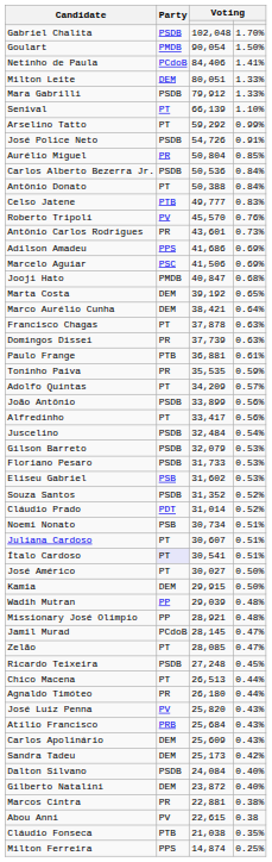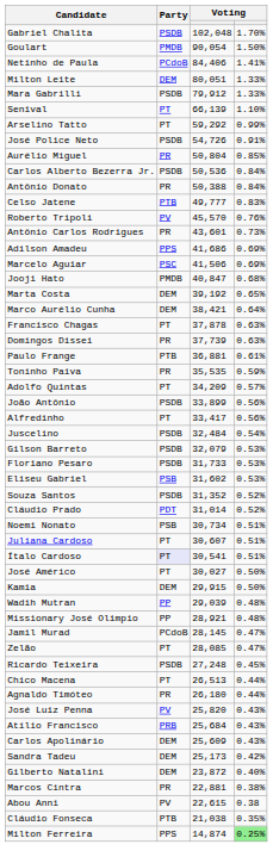 <table class="wikitable sortable">
 <tr>
 <th rowspan="2">Candidate</th>
 <th rowspan="2">Party</th>
 <th colspan="2">Voting</th>
 </tr>
 <tr>
 <th></th>
 <th></th>
 </tr>
 <tr>
 <td>Gabriel Chalita</td>
 <td><a href='#'>PSDB</a></td>
 <td>102,048</td>
 <td>1.70%</td>
 </tr>
 <tr>
 <td>Goulart</td>
 <td><a href='#'>PMDB</a></td>
 <td>90,054</td>
 <td>1.50%</td>
 </tr>
 <tr>
 <td>Netinho de Paula</td>
 <td><a href='#'>PCdoB</a></td>
 <td>84,406</td>
 <td>1.41%</td>
 </tr>
 <tr>
 <td>Milton Leite</td>
 <td><a href='#'>DEM</a></td>
 <td>80,051</td>
 <td>1.33%</td>
 </tr>
 <tr>
 <td>Mara Gabrilli</td>
 <td>PSDB</td>
 <td>79,912</td>
 <td>1.33%</td>
 </tr>
 <tr>
 <td>Senival</td>
 <td><a href='#'>PT</a></td>
 <td>66,139</td>
 <td>1.10%</td>
 </tr>
 <tr>
 <td>Arselino Tatto</td>
 <td>PT</td>
 <td>59,292</td>
 <td>0.99%</td>
 </tr>
 <tr>
 <td>José Police Neto</td>
 <td>PSDB</td>
 <td>54,726</td>
 <td>0.91%</td>
 </tr>
 <tr>
 <td>Aurélio Miguel</td>
 <td><a href='#'>PR</a></td>
 <td>50,804</td>
 <td>0.85%</td>
 </tr>
 <tr>
 <td>Carlos Alberto Bezerra Jr.</td>
 <td>PSDB</td>
 <td>50,536</td>
 <td>0.84%</td>
 </tr>
 <tr>
 <td>Antônio Donato</td>
-<td>PT</td>
+<td>PR</td>
 <td>50,388</td>
 <td>0.84%</td>
 </tr>
 <tr>
 <td>Celso Jatene</td>
 <td><a href='#'>PTB</a></td>
 <td>49,777</td>
 <td>0.83%</td>
 </tr>
 <tr>
 <td>Roberto Tripoli</td>
 <td><a href='#'>PV</a></td>
 <td>45,570</td>
 <td>0.76%</td>
 </tr>
 <tr>
 <td>Antônio Carlos Rodrigues</td>
 <td>PR</td>
 <td>43,601</td>
 <td>0.73%</td>
 </tr>
 <tr>
 <td>Adilson Amadeu</td>
 <td><a href='#'>PPS</a></td>
 <td>41,686</td>
 <td>0.69%</td>
 </tr>
 <tr>
 <td>Marcelo Aguiar</td>
 <td><a href='#'>PSC</a></td>
 <td>41,506</td>
 <td>0.69%</td>
 </tr>
 <tr>
 <td>Jooji Hato</td>
 <td>PMDB</td>
 <td>40,847</td>
 <td>0.68%</td>
 </tr>
 <tr>
 <td>Marta Costa</td>
 <td>DEM</td>
 <td>39,192</td>
 <td>0.65%</td>
 </tr>
 <tr>
 <td>Marco Aurélio Cunha</td>
 <td>DEM</td>
 <td>38,421</td>
 <td>0.64%</td>
 </tr>
 <tr>
 <td>Francisco Chagas</td>
 <td>PT</td>
 <td>37,878</td>
 <td>0.63%</td>
 </tr>
 <tr>
 <td>Domingos Dissei</td>
 <td>PR</td>
 <td>37,739</td>
 <td>0.63%</td>
 </tr>
 <tr>
 <td>Paulo Frange</td>
 <td>PTB</td>
 <td>36,881</td>
 <td>0.61%</td>
 </tr>
 <tr>
 <td>Toninho Paiva</td>
 <td>PR</td>
 <td>35,535</td>
 <td>0.59%</td>
 </tr>
 <tr>
 <td>Adolfo Quintas</td>
 <td>PT</td>
 <td>34,209</td>
 <td>0.57%</td>
 </tr>
 <tr>
 <td>João Antônio</td>
 <td>PSDB</td>
 <td>33,899</td>
 <td>0.56%</td>
 </tr>
 <tr>
 <td>Alfredinho</td>
 <td>PT</td>
 <td>33,417</td>
 <td>0.56%</td>
 </tr>
 <tr>
 <td>Juscelino</td>
 <td>PSDB</td>
 <td>32,484</td>
 <td>0.54%</td>
 </tr>
 <tr>
 <td>Gilson Barreto</td>
 <td>PSDB</td>
 <td>32,079</td>
 <td>0.53%</td>
 </tr>
 <tr>
 <td>Floriano Pesaro</td>
 <td>PSDB</td>
 <td>31,733</td>
 <td>0.53%</td>
 </tr>
 <tr>
 <td>Eliseu Gabriel</td>
 <td><a href='#'>PSB</a></td>
 <td>31,602</td>
 <td>0.53%</td>
 </tr>
 <tr>
 <td>Souza Santos</td>
 <td>PSDB</td>
 <td>31,352</td>
 <td>0.52%</td>
 </tr>
 <tr>
 <td>Cláudio Prado</td>
 <td><a href='#'>PDT</a></td>
 <td>31,014</td>
 <td>0.52%</td>
 </tr>
 <tr>
 <td>Noemi Nonato</td>
 <td>PSB</td>
 <td>30,734</td>
 <td>0.51%</td>
 </tr>
 <tr>
 <td><a href='#'>Juliana Cardoso</a></td>
 <td>PT</td>
 <td>30,607</td>
 <td>0.51%</td>
 </tr>
 <tr>
 <td>Ítalo Cardoso</td>
 <td style="background: lavender;">PT</td>
 <td>30,541</td>
 <td>0.51%</td>
 </tr>
 <tr>
 <td>José Américo</td>
 <td>PT</td>
 <td>30,027</td>
 <td>0.50%</td>
 </tr>
 <tr>
 <td>Kamia</td>
 <td>DEM</td>
 <td>29,915</td>
 <td>0.50%</td>
 </tr>
 <tr>
 <td>Wadih Mutran</td>
 <td><a href='#'>PP</a></td>
 <td>29,039</td>
 <td>0.48%</td>
 </tr>
 <tr>
 <td>Missionary José Olimpio</td>
 <td>PP</td>
 <td>28,921</td>
 <td>0.48%</td>
 </tr>
 <tr>
 <td>Jamil Murad</td>
 <td>PCdoB</td>
 <td>28,145</td>
 <td>0.47%</td>
 </tr>
 <tr>
 <td>Zelão</td>
 <td>PT</td>
 <td>28,085</td>
 <td>0.47%</td>
 </tr>
 <tr>
 <td>Ricardo Teixeira</td>
 <td>PSDB</td>
 <td>27,248</td>
 <td>0.45%</td>
 </tr>
 <tr>
 <td>Chico Macena</td>
 <td>PT</td>
 <td>26,513</td>
 <td>0.44%</td>
 </tr>
 <tr>
 <td>Agnaldo Timóteo</td>
 <td>PR</td>
 <td>26,180</td>
 <td>0.44%</td>
 </tr>
 <tr>
 <td>José Luiz Penna</td>
 <td><a href='#'>PV</a></td>
 <td>25,820</td>
 <td>0.43%</td>
 </tr>
 <tr>
 <td>Atílio Francisco</td>
 <td><a href='#'>PRB</a></td>
 <td>25,684</td>
 <td>0.43%</td>
 </tr>
 <tr>
 <td>Carlos Apolinário</td>
 <td>DEM</td>
 <td>25,609</td>
 <td>0.43%</td>
 </tr>
 <tr>
 <td>Sandra Tadeu</td>
 <td>DEM</td>
 <td>25,173</td>
 <td>0.42%</td>
 </tr>
 <tr>
-<td>Dalton Silvano</td>
-<td>PSDB</td>
-<td>24,084</td>
-<td>0.40%</td>
-</tr>
-<tr>
 <td>Gilberto Natalini</td>
 <td>DEM</td>
 <td>23,872</td>
 <td>0.40%</td>
 </tr>
 <tr>
 <td>Marcos Cintra</td>
 <td>PR</td>
 <td>22,881</td>
 <td>0.38%</td>
 </tr>
 <tr>
 <td>Abou Anni</td>
 <td>PV</td>
 <td>22,615</td>
 <td>0.38</td>
 </tr>
 <tr>
 <td>Cláudio Fonseca</td>
 <td>PTB</td>
 <td>21,038</td>
 <td>0.35%</td>
 </tr>
 <tr>
 <td>Milton Ferreira</td>
 <td>PPS</td>
 <td>14,874</td>
-<td>0.25%</td>
+<td style="background: lightgreen;">0.25%</td>
 </tr>
 </table>
